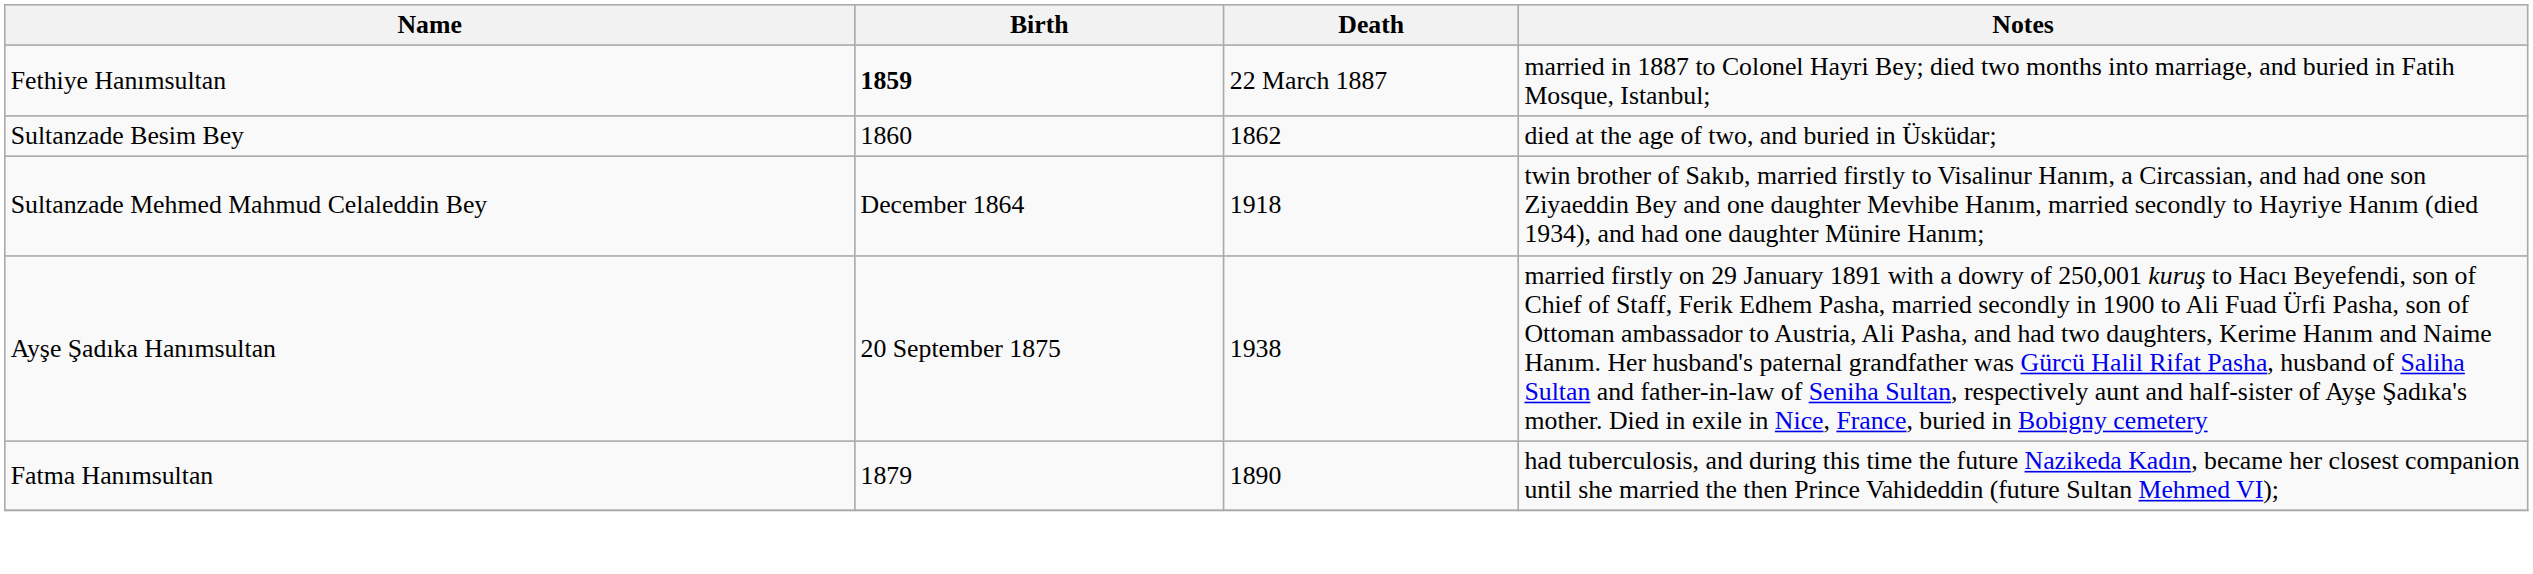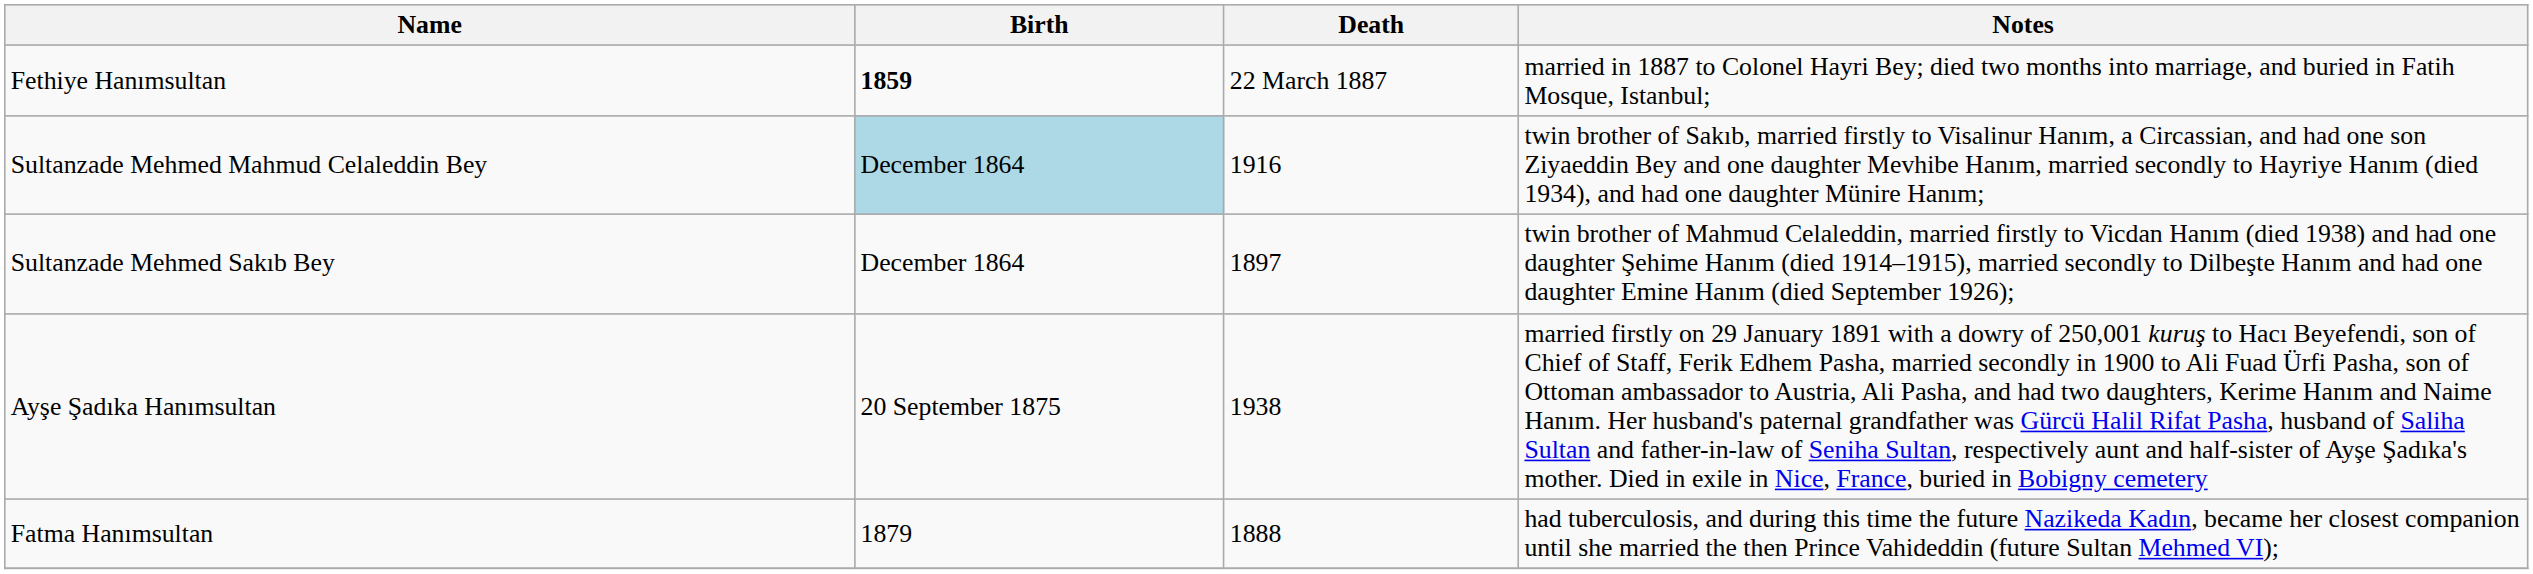 <table class="wikitable">
 <tr>
 <th>Name</th>
 <th>Birth</th>
 <th>Death</th>
 <th style="width:40%;">Notes</th>
 </tr>
 <tr>
 <td>Fethiye Hanımsultan</td>
 <td><strong>1859</strong></td>
 <td>22 March 1887</td>
 <td>married in 1887 to Colonel Hayri Bey; died two months into marriage, and buried in Fatih Mosque, Istanbul;</td>
 </tr>
 <tr>
-<td>Sultanzade Besim Bey</td>
-<td>1860</td>
-<td>1862</td>
-<td>died at the age of two, and buried in Üsküdar;</td>
+<td>Sultanzade Mehmed Mahmud Celaleddin Bey</td>
+<td style="background: lightblue;">December 1864</td>
+<td>1916</td>
+<td>twin brother of Sakıb, married firstly to Visalinur Hanım, a Circassian, and had one son Ziyaeddin Bey and one daughter Mevhibe Hanım, married secondly to Hayriye Hanım (died 1934), and had one daughter Münire Hanım;</td>
 </tr>
 <tr>
-<td>Sultanzade Mehmed Mahmud Celaleddin Bey</td>
+<td>Sultanzade Mehmed Sakıb Bey</td>
 <td>December 1864</td>
-<td>1918</td>
-<td>twin brother of Sakıb, married firstly to Visalinur Hanım, a Circassian, and had one son Ziyaeddin Bey and one daughter Mevhibe Hanım, married secondly to Hayriye Hanım (died 1934), and had one daughter Münire Hanım;</td>
+<td>1897</td>
+<td>twin brother of Mahmud Celaleddin, married firstly to Vicdan Hanım (died 1938) and had one daughter Şehime Hanım (died 1914–1915), married secondly to Dilbeşte Hanım and had one daughter Emine Hanım (died September 1926);</td>
 </tr>
 <tr>
 <td>Ayşe Şadıka Hanımsultan</td>
 <td>20 September 1875</td>
 <td>1938</td>
 <td>married firstly on 29 January 1891 with a dowry of 250,001 <em>kuruş</em> to Hacı Beyefendi, son of Chief of Staff, Ferik Edhem Pasha, married secondly in 1900 to Ali Fuad Ürfi Pasha, son of Ottoman ambassador to Austria, Ali Pasha, and had two daughters, Kerime Hanım and Naime Hanım. Her husband's paternal grandfather was <a href='#'>Gürcü Halil Rifat Pasha</a>, husband of <a href='#'>Saliha Sultan</a> and father-in-law of <a href='#'>Seniha Sultan</a>, respectively aunt and half-sister of Ayşe Şadıka's mother. Died in exile in <a href='#'>Nice</a>, <a href='#'>France</a>, buried in <a href='#'>Bobigny cemetery</a></td>
 </tr>
 <tr>
 <td>Fatma Hanımsultan</td>
 <td> 1879</td>
-<td>1890</td>
+<td>1888</td>
 <td>had tuberculosis, and during this time the future <a href='#'>Nazikeda Kadın</a>, became her closest companion until she married the then Prince Vahideddin (future Sultan <a href='#'>Mehmed VI</a>);</td>
 </tr>
 <tr>
 </tr>
 </table>
